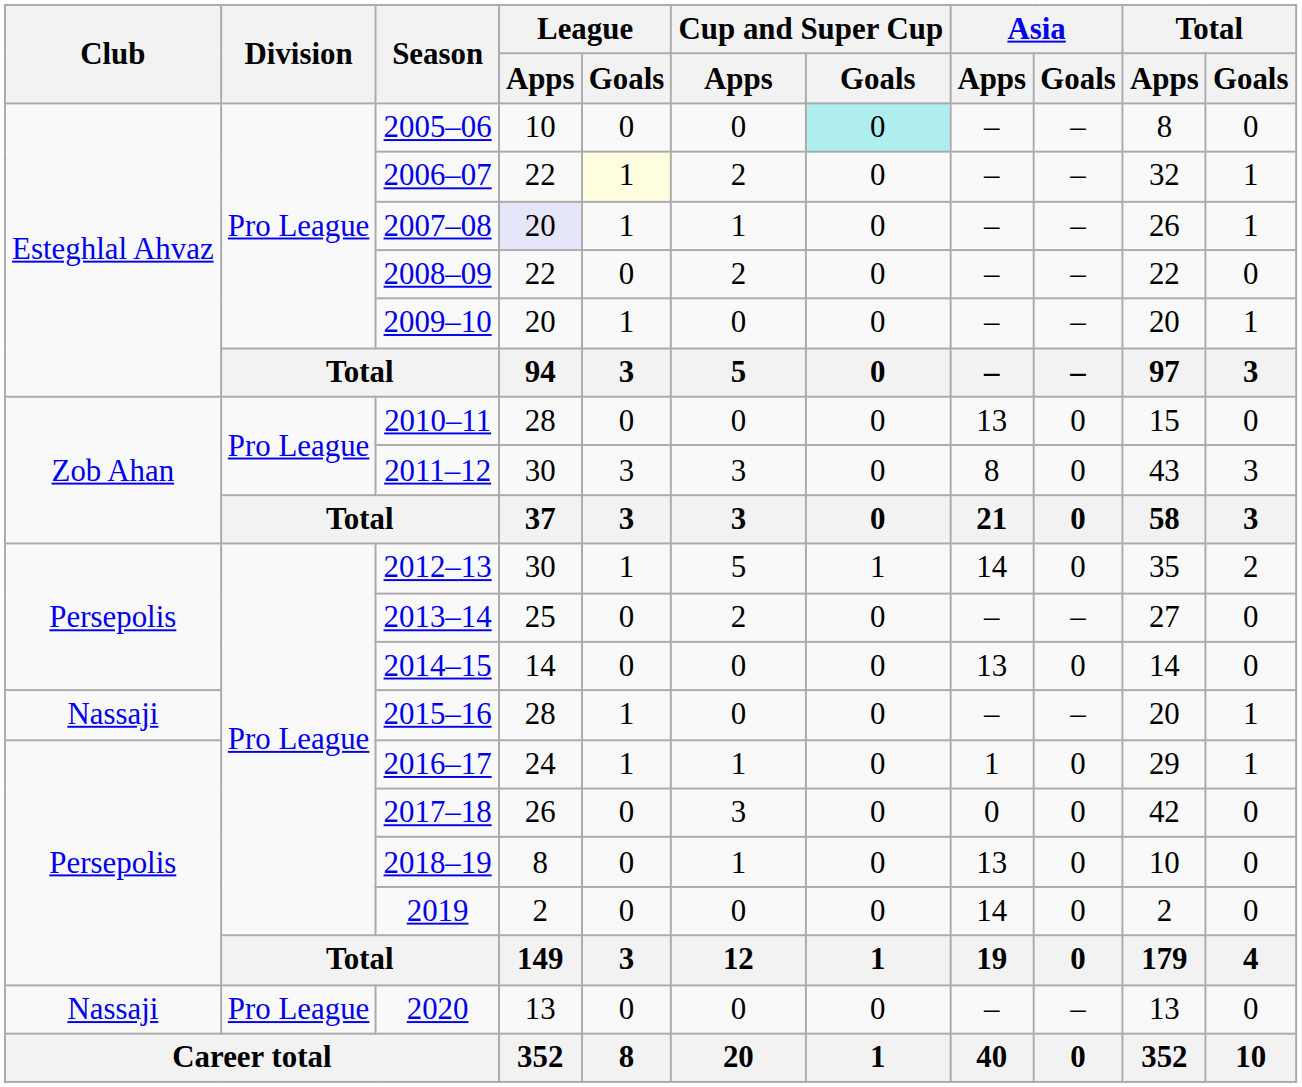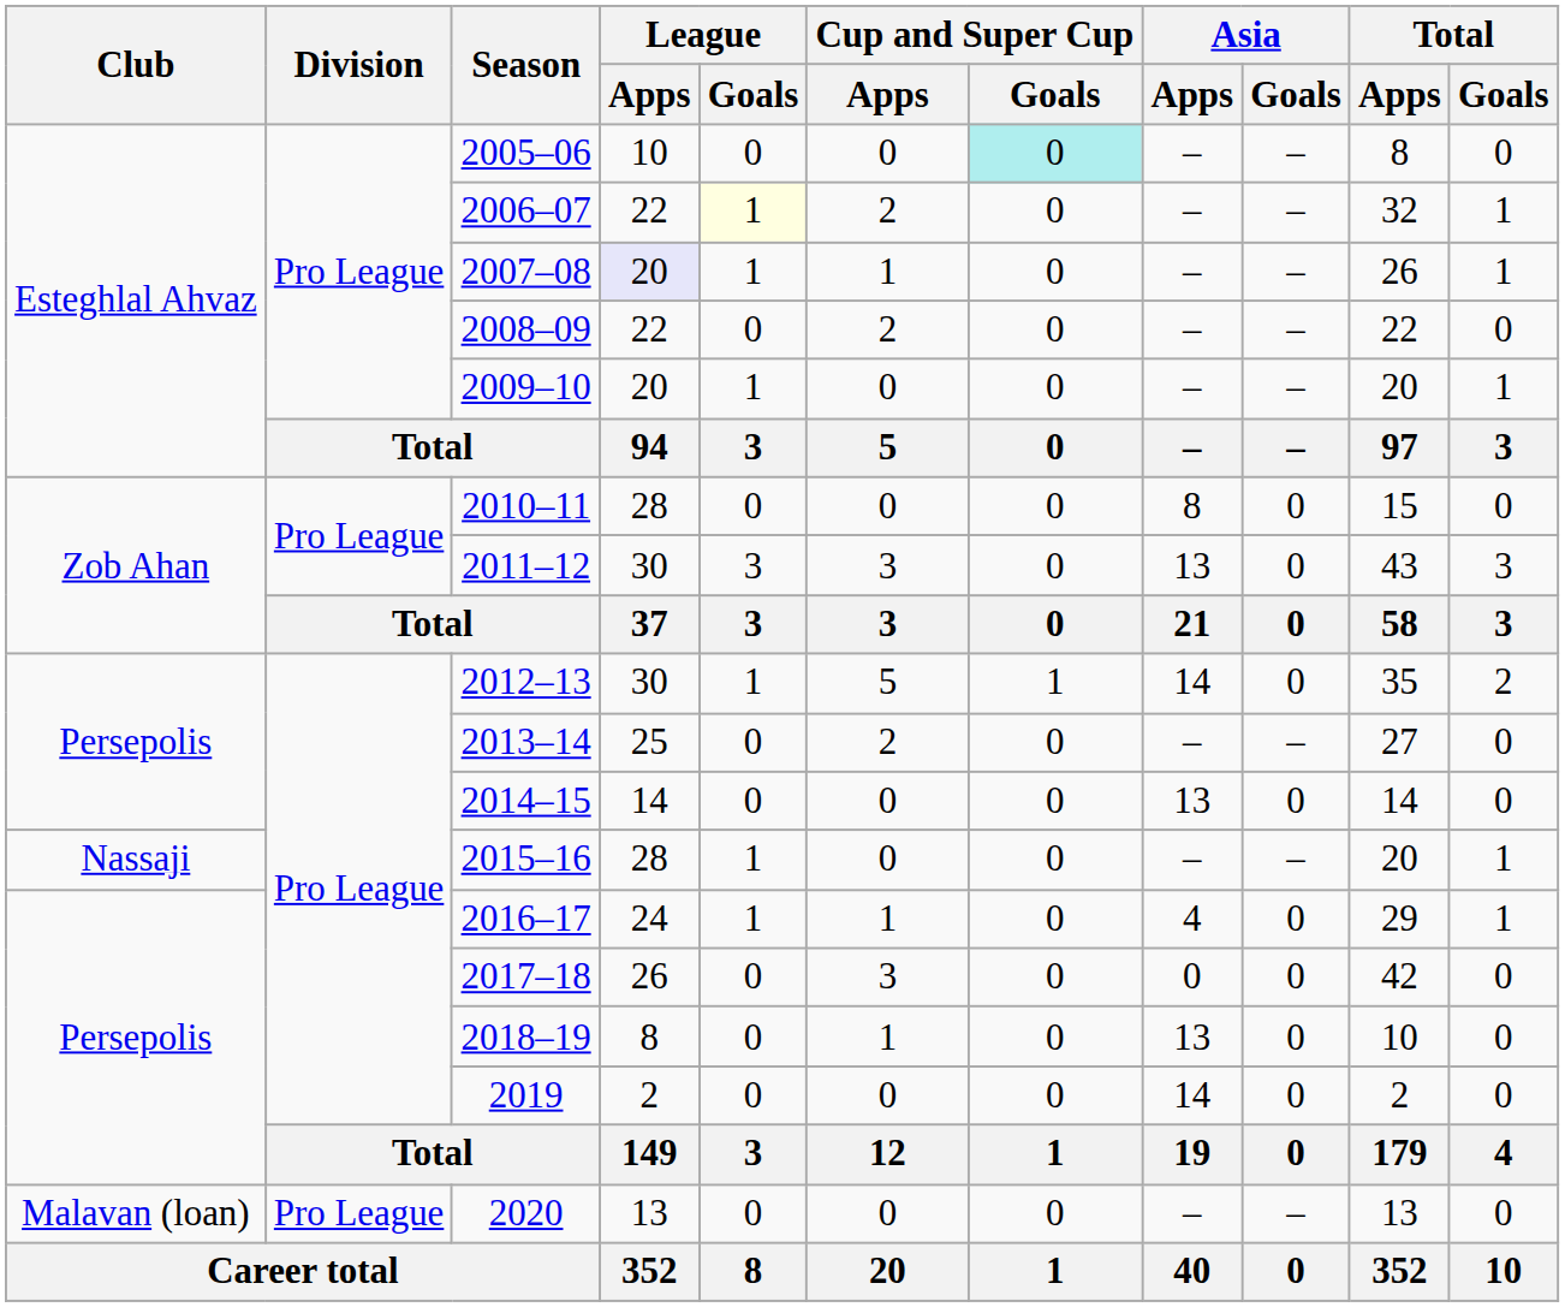 <table class="wikitable" style="text-align: center;">
 <tr>
 <th rowspan="2">Club</th>
 <th rowspan="2">Division</th>
 <th rowspan="2">Season</th>
 <th colspan="2">League</th>
 <th colspan="2">Cup and Super Cup</th>
 <th colspan="2"><a href='#'>Asia</a></th>
 <th colspan="2">Total</th>
 </tr>
 <tr>
 <th>Apps</th>
 <th>Goals</th>
 <th>Apps</th>
 <th>Goals</th>
 <th>Apps</th>
 <th>Goals</th>
 <th>Apps</th>
 <th>Goals</th>
 </tr>
 <tr>
 <td rowspan="6"><a href='#'>Esteghlal Ahvaz</a></td>
 <td rowspan="5"><a href='#'>Pro League</a></td>
 <td><a href='#'>2005–06</a></td>
 <td>10</td>
 <td>0</td>
 <td>0</td>
 <td style="background: paleturquoise;">0</td>
 <td>–</td>
 <td>–</td>
 <td>8</td>
 <td>0</td>
 </tr>
 <tr>
 <td><a href='#'>2006–07</a></td>
 <td>22</td>
 <td style="background: lightyellow;">1</td>
 <td>2</td>
 <td>0</td>
 <td>–</td>
 <td>–</td>
 <td>32</td>
 <td>1</td>
 </tr>
 <tr>
 <td><a href='#'>2007–08</a></td>
 <td style="background: lavender;">20</td>
 <td>1</td>
 <td>1</td>
 <td>0</td>
 <td>–</td>
 <td>–</td>
 <td>26</td>
 <td>1</td>
 </tr>
 <tr>
 <td><a href='#'>2008–09</a></td>
 <td>22</td>
 <td>0</td>
 <td>2</td>
 <td>0</td>
 <td>–</td>
 <td>–</td>
 <td>22</td>
 <td>0</td>
 </tr>
 <tr>
 <td><a href='#'>2009–10</a></td>
 <td>20</td>
 <td>1</td>
 <td>0</td>
 <td>0</td>
 <td>–</td>
 <td>–</td>
 <td>20</td>
 <td>1</td>
 </tr>
 <tr>
 <th colspan=2>Total</th>
 <th>94</th>
 <th>3</th>
 <th>5</th>
 <th>0</th>
 <th>–</th>
 <th>–</th>
 <th>97</th>
 <th>3</th>
 </tr>
 <tr>
 <td rowspan="3"><a href='#'>Zob Ahan</a></td>
 <td rowspan="2"><a href='#'>Pro League</a></td>
 <td><a href='#'>2010–11</a></td>
 <td>28</td>
 <td>0</td>
 <td>0</td>
 <td>0</td>
-<td>13</td>
+<td>8</td>
 <td>0</td>
 <td>15</td>
 <td>0</td>
 </tr>
 <tr>
 <td><a href='#'>2011–12</a></td>
 <td>30</td>
 <td>3</td>
 <td>3</td>
 <td>0</td>
-<td>8</td>
+<td>13</td>
 <td>0</td>
 <td>43</td>
 <td>3</td>
 </tr>
 <tr>
 <th colspan=2>Total</th>
 <th>37</th>
 <th>3</th>
 <th>3</th>
 <th>0</th>
 <th>21</th>
 <th>0</th>
 <th>58</th>
 <th>3</th>
 </tr>
 <tr>
 <td rowspan="3"><a href='#'>Persepolis</a></td>
 <td rowspan="8"><a href='#'>Pro League</a></td>
 <td><a href='#'>2012–13</a></td>
 <td>30</td>
 <td>1</td>
 <td>5</td>
 <td>1</td>
 <td>14</td>
 <td>0</td>
 <td>35</td>
 <td>2</td>
 </tr>
 <tr>
 <td><a href='#'>2013–14</a></td>
 <td>25</td>
 <td>0</td>
 <td>2</td>
 <td>0</td>
 <td>–</td>
 <td>–</td>
 <td>27</td>
 <td>0</td>
 </tr>
 <tr>
 <td><a href='#'>2014–15</a></td>
 <td>14</td>
 <td>0</td>
 <td>0</td>
 <td>0</td>
 <td>13</td>
 <td>0</td>
 <td>14</td>
 <td>0</td>
 </tr>
 <tr>
 <td rowspan="1"><a href='#'>Nassaji</a></td>
 <td><a href='#'>2015–16</a></td>
 <td>28</td>
 <td>1</td>
 <td>0</td>
 <td>0</td>
 <td>–</td>
 <td>–</td>
 <td>20</td>
 <td>1</td>
 </tr>
 <tr>
 <td rowspan="5"><a href='#'>Persepolis</a></td>
 <td><a href='#'>2016–17</a></td>
 <td>24</td>
 <td>1</td>
 <td>1</td>
 <td>0</td>
-<td>1</td>
+<td>4</td>
 <td>0</td>
 <td>29</td>
 <td>1</td>
 </tr>
 <tr>
 <td><a href='#'>2017–18</a></td>
 <td>26</td>
 <td>0</td>
 <td>3</td>
 <td>0</td>
 <td>0</td>
 <td>0</td>
 <td>42</td>
 <td>0</td>
 </tr>
 <tr>
 <td><a href='#'>2018–19</a></td>
 <td>8</td>
 <td>0</td>
 <td>1</td>
 <td>0</td>
 <td>13</td>
 <td>0</td>
 <td>10</td>
 <td>0</td>
 </tr>
 <tr>
 <td><a href='#'>2019</a></td>
 <td>2</td>
 <td>0</td>
 <td>0</td>
 <td>0</td>
 <td>14</td>
 <td>0</td>
 <td>2</td>
 <td>0</td>
 </tr>
 <tr>
 <th colspan=2>Total</th>
 <th>149</th>
 <th>3</th>
 <th>12</th>
 <th>1</th>
 <th>19</th>
 <th>0</th>
 <th>179</th>
 <th>4</th>
 </tr>
 <tr>
-<td rowspan="1"><a href='#'>Nassaji</a></td>
+<td><a href='#'>Malavan</a> (loan)</td>
 <td rowspan="1"><a href='#'>Pro League</a></td>
 <td><a href='#'>2020</a></td>
 <td>13</td>
 <td>0</td>
 <td>0</td>
 <td>0</td>
 <td>–</td>
 <td>–</td>
 <td>13</td>
 <td>0</td>
 </tr>
 <tr>
 <th colspan="3">Career total</th>
 <th>352</th>
 <th>8</th>
 <th>20</th>
 <th>1</th>
 <th>40</th>
 <th>0</th>
 <th>352</th>
 <th>10</th>
 </tr>
 </table>
